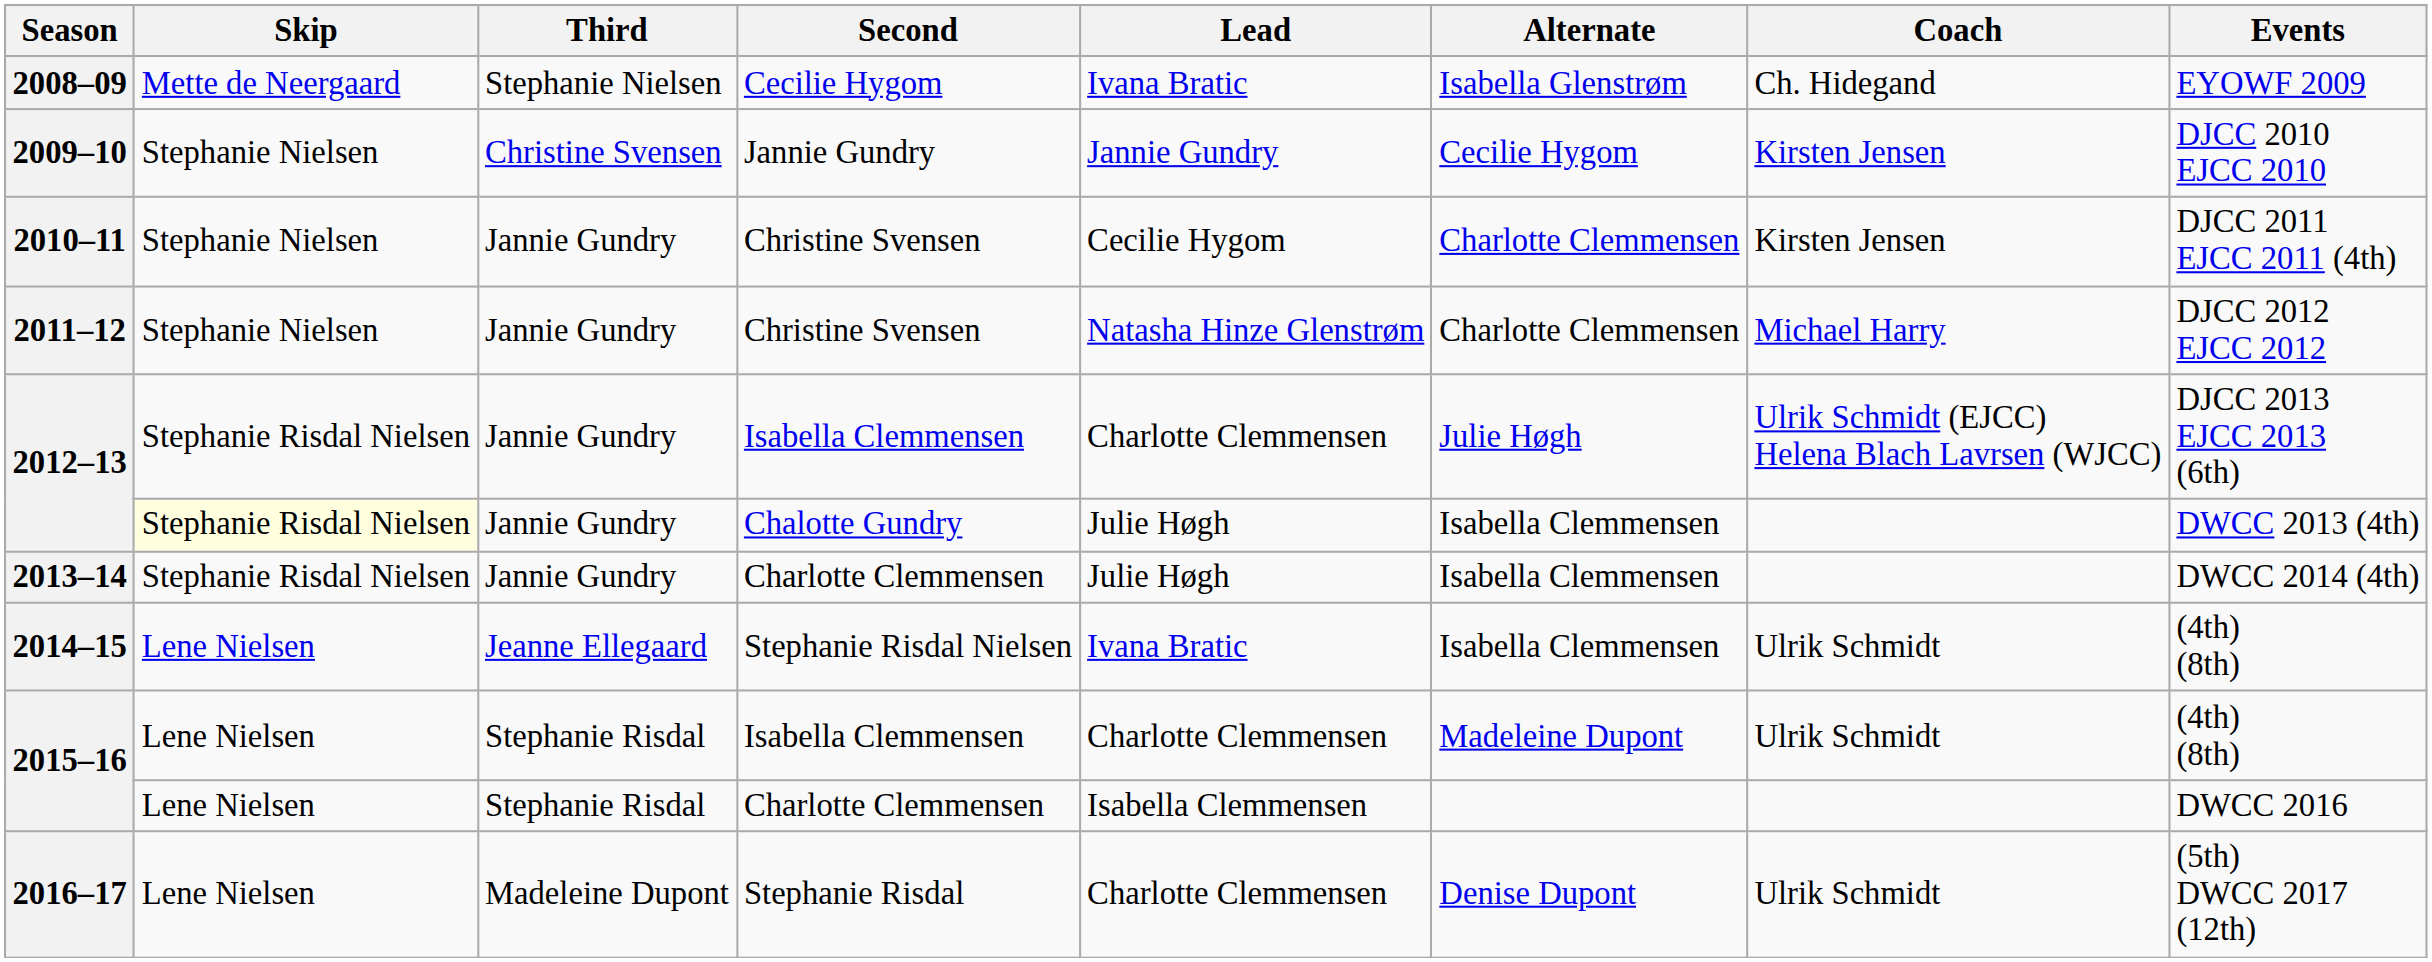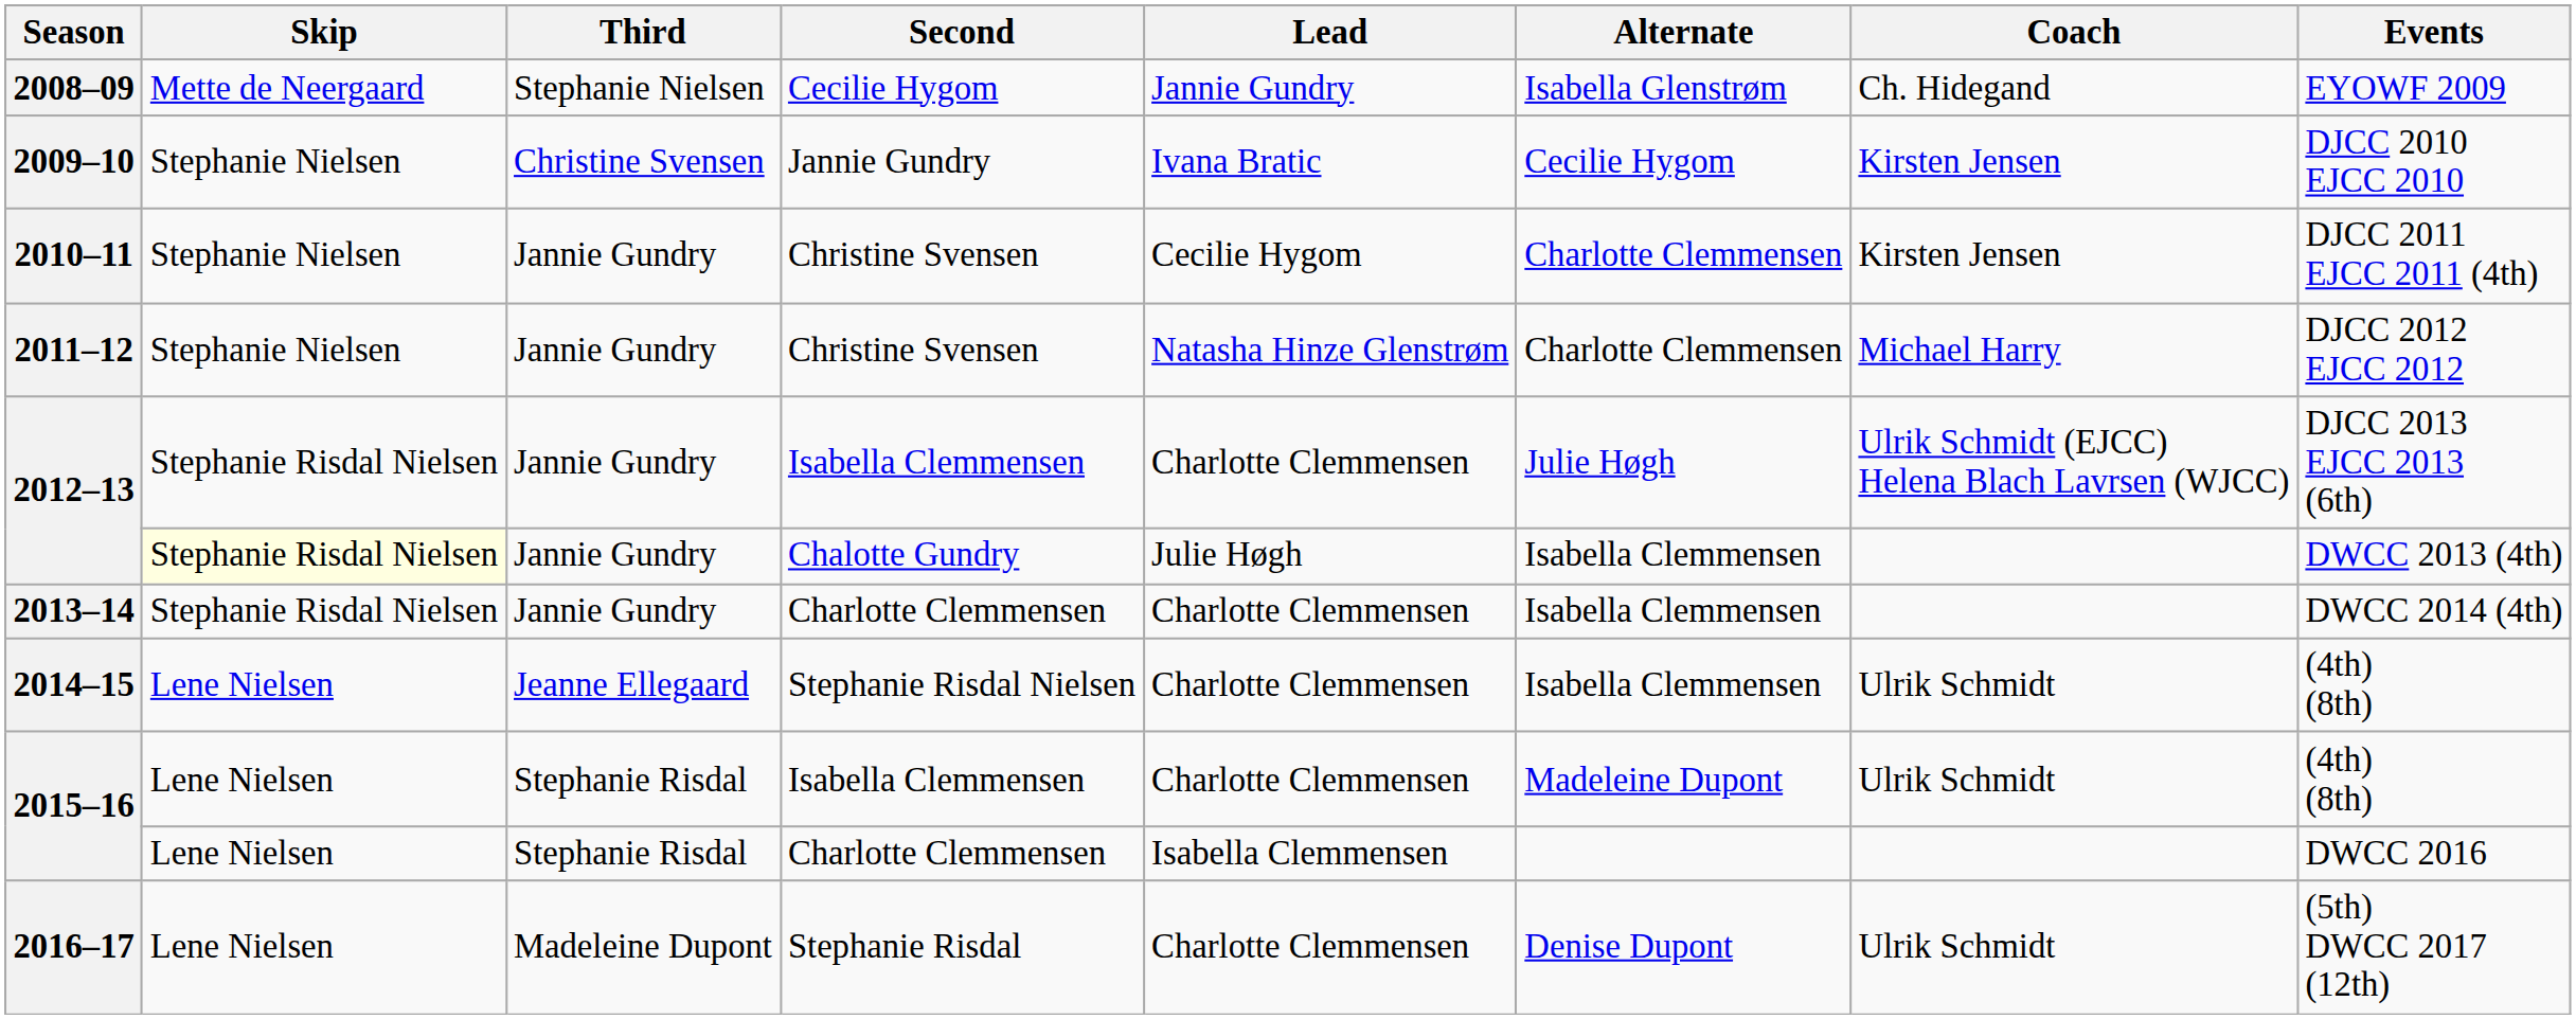 <table class="wikitable">
 <tr>
 <th scope="col">Season</th>
 <th scope="col">Skip</th>
 <th scope="col">Third</th>
 <th scope="col">Second</th>
 <th scope="col">Lead</th>
 <th scope="col">Alternate</th>
 <th scope="col">Coach</th>
 <th scope="col">Events</th>
 </tr>
 <tr>
 <th scope="row">2008–09</th>
 <td><a href='#'>Mette de Neergaard</a></td>
 <td>Stephanie Nielsen</td>
 <td><a href='#'>Cecilie Hygom</a></td>
-<td><a href='#'>Ivana Bratic</a></td>
+<td><a href='#'>Jannie Gundry</a></td>
 <td><a href='#'>Isabella Glenstrøm</a></td>
 <td>Ch. Hidegand</td>
 <td><a href='#'>EYOWF 2009</a> </td>
 </tr>
 <tr>
 <th scope="row">2009–10</th>
 <td>Stephanie Nielsen</td>
 <td><a href='#'>Christine Svensen</a></td>
 <td>Jannie Gundry</td>
-<td><a href='#'>Jannie Gundry</a></td>
+<td><a href='#'>Ivana Bratic</a></td>
 <td><a href='#'>Cecilie Hygom</a></td>
 <td><a href='#'>Kirsten Jensen</a></td>
 <td><a href='#'>DJCC</a> 2010 <br><a href='#'>EJCC 2010</a> </td>
 </tr>
 <tr>
 <th scope="row">2010–11</th>
 <td>Stephanie Nielsen</td>
 <td>Jannie Gundry</td>
 <td>Christine Svensen</td>
 <td>Cecilie Hygom</td>
 <td><a href='#'>Charlotte Clemmensen</a></td>
 <td>Kirsten Jensen</td>
 <td>DJCC 2011 <br><a href='#'>EJCC 2011</a> (4th)</td>
 </tr>
 <tr>
 <th scope="row">2011–12</th>
 <td>Stephanie Nielsen</td>
 <td>Jannie Gundry</td>
 <td>Christine Svensen</td>
 <td><a href='#'>Natasha Hinze Glenstrøm</a></td>
 <td>Charlotte Clemmensen</td>
 <td><a href='#'>Michael Harry</a></td>
 <td>DJCC 2012 <br><a href='#'>EJCC 2012</a> </td>
 </tr>
 <tr>
 <th scope="row" rowspan=2>2012–13</th>
 <td>Stephanie Risdal Nielsen</td>
 <td>Jannie Gundry</td>
 <td><a href='#'>Isabella Clemmensen</a></td>
 <td>Charlotte Clemmensen</td>
 <td><a href='#'>Julie Høgh</a></td>
 <td><a href='#'>Ulrik Schmidt</a> (EJCC)<br><a href='#'>Helena Blach Lavrsen</a> (WJCC)</td>
 <td>DJCC 2013 <br><a href='#'>EJCC 2013</a> <br> (6th)</td>
 </tr>
 <tr>
 <td style="background: lightyellow;">Stephanie Risdal Nielsen</td>
 <td>Jannie Gundry</td>
 <td><a href='#'>Chalotte Gundry</a></td>
 <td>Julie Høgh</td>
 <td>Isabella Clemmensen</td>
 <td></td>
 <td><a href='#'>DWCC</a> 2013 (4th)</td>
 </tr>
 <tr>
 <th scope="row">2013–14</th>
 <td>Stephanie Risdal Nielsen</td>
 <td>Jannie Gundry</td>
 <td>Charlotte Clemmensen</td>
-<td>Julie Høgh</td>
+<td>Charlotte Clemmensen</td>
 <td>Isabella Clemmensen</td>
 <td></td>
 <td>DWCC 2014 (4th)</td>
 </tr>
 <tr>
 <th scope="row">2014–15</th>
 <td><a href='#'>Lene Nielsen</a></td>
 <td><a href='#'>Jeanne Ellegaard</a></td>
 <td>Stephanie Risdal Nielsen</td>
-<td><a href='#'>Ivana Bratic</a></td>
+<td>Charlotte Clemmensen</td>
 <td>Isabella Clemmensen</td>
 <td>Ulrik Schmidt</td>
 <td> (4th)<br> (8th)</td>
 </tr>
 <tr>
 <th scope="row" rowspan=2>2015–16</th>
 <td>Lene Nielsen</td>
 <td>Stephanie Risdal</td>
 <td>Isabella Clemmensen</td>
 <td>Charlotte Clemmensen</td>
 <td><a href='#'>Madeleine Dupont</a></td>
 <td>Ulrik Schmidt</td>
 <td> (4th)<br> (8th)</td>
 </tr>
 <tr>
 <td>Lene Nielsen</td>
 <td>Stephanie Risdal</td>
 <td>Charlotte Clemmensen</td>
 <td>Isabella Clemmensen</td>
 <td></td>
 <td></td>
 <td>DWCC 2016 </td>
 </tr>
 <tr>
 <th scope="row">2016–17</th>
 <td>Lene Nielsen</td>
 <td>Madeleine Dupont</td>
 <td>Stephanie Risdal</td>
 <td>Charlotte Clemmensen</td>
 <td><a href='#'>Denise Dupont</a></td>
 <td>Ulrik Schmidt</td>
 <td> (5th)<br>DWCC 2017 <br> (12th)</td>
 </tr>
 </table>
